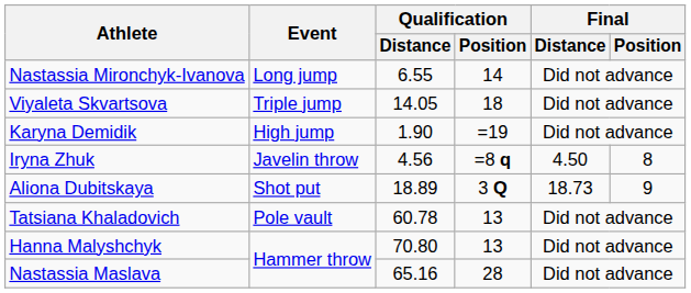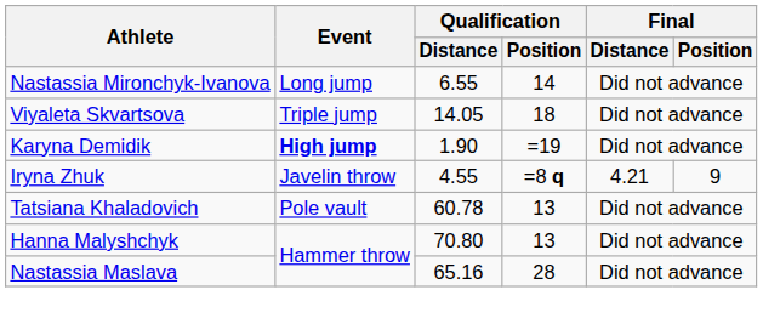 <table class=wikitable style=font-size:90%;text-align:center>
 <tr>
 <th rowspan=2>Athlete</th>
 <th rowspan=2>Event</th>
 <th colspan=2>Qualification</th>
 <th colspan=2>Final</th>
 </tr>
 <tr style=font-size:95%>
 <th>Distance</th>
 <th>Position</th>
 <th>Distance</th>
 <th>Position</th>
 </tr>
 <tr align=center>
 <td align=left><a href='#'>Nastassia Mironchyk-Ivanova</a></td>
 <td align=left><a href='#'>Long jump</a></td>
 <td>6.55</td>
 <td>14</td>
 <td colspan=2>Did not advance</td>
 </tr>
 <tr align=center>
 <td align=left><a href='#'>Viyaleta Skvartsova</a></td>
 <td align=left><a href='#'>Triple jump</a></td>
 <td>14.05</td>
 <td>18</td>
 <td colspan=2>Did not advance</td>
 </tr>
 <tr align=center>
 <td align=left><a href='#'>Karyna Demidik</a></td>
-<td align=left><a href='#'>High jump</a></td>
+<td align=left><strong><a href='#'>High jump</a></strong></td>
 <td>1.90</td>
 <td>=19</td>
 <td colspan=2>Did not advance</td>
 </tr>
 <tr align=center>
 <td align=left><a href='#'>Iryna Zhuk</a></td>
 <td align=left><a href='#'>Javelin throw</a></td>
-<td>4.56</td>
+<td>4.55</td>
 <td>=8 <strong>q</strong></td>
-<td>4.50</td>
-<td>8</td>
-</tr>
-<tr align=center>
-<td align=left><a href='#'>Aliona Dubitskaya</a></td>
-<td align=left><a href='#'>Shot put</a></td>
-<td>18.89</td>
-<td>3 <strong>Q</strong></td>
-<td>18.73</td>
+<td>4.21</td>
 <td>9</td>
 </tr>
 <tr align=center>
 <td align=left><a href='#'>Tatsiana Khaladovich</a></td>
 <td align=left><a href='#'>Pole vault</a></td>
 <td>60.78</td>
 <td>13</td>
 <td colspan=2>Did not advance</td>
 </tr>
 <tr align=center>
 <td align=left><a href='#'>Hanna Malyshchyk</a></td>
 <td align=left rowspan=2><a href='#'>Hammer throw</a></td>
 <td>70.80</td>
 <td>13</td>
 <td colspan=2>Did not advance</td>
 </tr>
 <tr align=center>
 <td align=left><a href='#'>Nastassia Maslava</a></td>
 <td>65.16</td>
 <td>28</td>
 <td colspan=2>Did not advance</td>
 </tr>
 </table>
